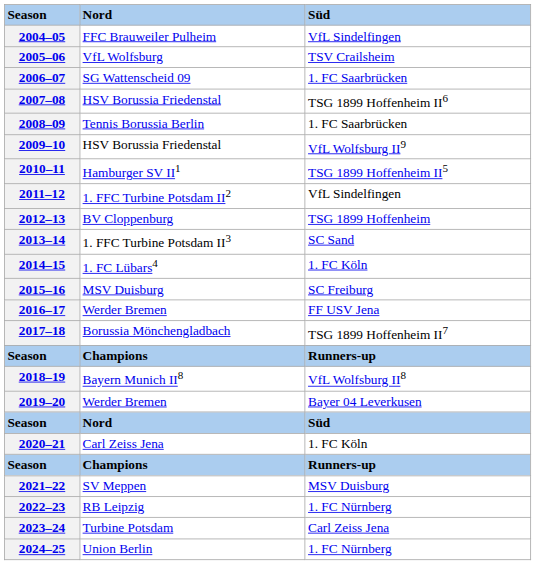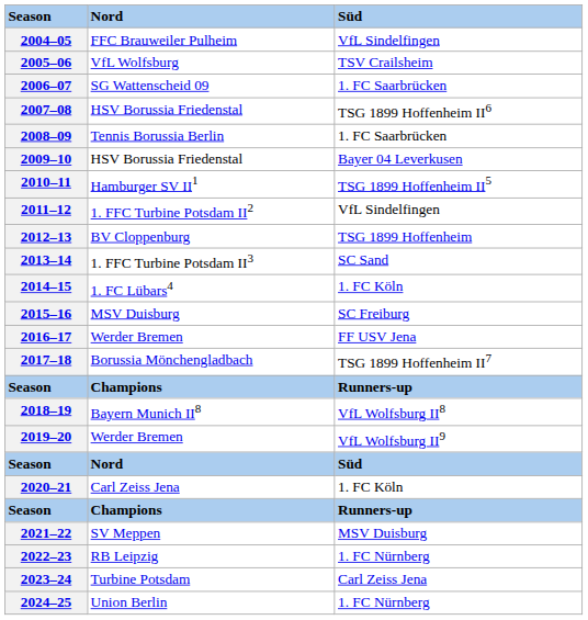 <table class="wikitable">
 <tr style="background-color:#ABCDEF">
 <td width="10%"><strong>Season</strong></td>
 <td width="30%"><strong>Nord</strong></td>
 <td width="30%"><strong>Süd</strong></td>
 </tr>
 <tr align="left" valign="top" bgcolor="#ffffff">
 <th><a href='#'>2004–05</a></th>
 <td><a href='#'>FFC Brauweiler Pulheim</a></td>
 <td><a href='#'>VfL Sindelfingen</a></td>
 </tr>
 <tr align="left" valign="top" bgcolor="#ffffff">
 <th><a href='#'>2005–06</a></th>
 <td><a href='#'>VfL Wolfsburg</a></td>
 <td><a href='#'>TSV Crailsheim</a></td>
 </tr>
 <tr align="left" valign="top" bgcolor="#ffffff">
 <th><a href='#'>2006–07</a></th>
 <td><a href='#'>SG Wattenscheid 09</a></td>
 <td><a href='#'>1. FC Saarbrücken</a></td>
 </tr>
 <tr align="left" valign="top" bgcolor="#ffffff">
 <th><a href='#'>2007–08</a></th>
 <td><a href='#'>HSV Borussia Friedenstal</a></td>
 <td>TSG 1899 Hoffenheim II<sup>6</sup></td>
 </tr>
 <tr align="left" valign="top" bgcolor="#ffffff">
 <th><a href='#'>2008–09</a></th>
 <td><a href='#'>Tennis Borussia Berlin</a></td>
 <td>1. FC Saarbrücken</td>
 </tr>
 <tr align="left" valign="top" bgcolor="#ffffff">
 <th><a href='#'>2009–10</a></th>
 <td>HSV Borussia Friedenstal</td>
-<td><a href='#'>VfL Wolfsburg II</a><sup>9</sup></td>
+<td><a href='#'>Bayer 04 Leverkusen</a></td>
 </tr>
 <tr align="left" valign="top" bgcolor="#ffffff">
 <th><a href='#'>2010–11</a></th>
 <td><a href='#'>Hamburger SV II</a><sup>1</sup></td>
 <td><a href='#'>TSG 1899 Hoffenheim II</a><sup>5</sup></td>
 </tr>
 <tr align="left" valign="top" bgcolor="#ffffff">
 <th><a href='#'>2011–12</a></th>
 <td><a href='#'>1. FFC Turbine Potsdam II</a><sup>2</sup></td>
 <td>VfL Sindelfingen</td>
 </tr>
 <tr align="left" valign="top" bgcolor="#ffffff">
 <th><a href='#'>2012–13</a></th>
 <td><a href='#'>BV Cloppenburg</a></td>
 <td><a href='#'>TSG 1899 Hoffenheim</a></td>
 </tr>
 <tr align="left" valign="top" bgcolor="#ffffff">
 <th><a href='#'>2013–14</a></th>
 <td>1. FFC Turbine Potsdam II<sup>3</sup></td>
 <td><a href='#'>SC Sand</a></td>
 </tr>
 <tr align="left" valign="top" bgcolor="#ffffff">
 <th><a href='#'>2014–15</a></th>
 <td><a href='#'>1. FC Lübars</a><sup>4</sup></td>
 <td><a href='#'>1. FC Köln</a></td>
 </tr>
 <tr align="left" valign="top" bgcolor="#ffffff">
 <th><a href='#'>2015–16</a></th>
 <td><a href='#'>MSV Duisburg</a></td>
 <td><a href='#'>SC Freiburg</a></td>
 </tr>
 <tr align="left" valign="top" bgcolor="#ffffff">
 <th><a href='#'>2016–17</a></th>
 <td><a href='#'>Werder Bremen</a></td>
 <td><a href='#'>FF USV Jena</a></td>
 </tr>
 <tr align="left" valign="top" bgcolor="#ffffff">
 <th><a href='#'>2017–18</a></th>
 <td><a href='#'>Borussia Mönchengladbach</a></td>
 <td>TSG 1899 Hoffenheim II<sup>7</sup></td>
 </tr>
 <tr style="background-color:#ABCDEF">
 <td width="10%"><strong>Season</strong></td>
 <td width="30%"><strong>Champions</strong></td>
 <td width="30%"><strong>Runners-up</strong></td>
 </tr>
 <tr align="left" valign="top" bgcolor="#ffffff">
 <th><a href='#'>2018–19</a></th>
 <td><a href='#'>Bayern Munich II</a><sup>8</sup></td>
 <td><a href='#'>VfL Wolfsburg II</a><sup>8</sup></td>
 </tr>
 <tr align="left" valign="top" bgcolor="#ffffff">
 <th><a href='#'>2019–20</a></th>
 <td><a href='#'>Werder Bremen</a></td>
-<td><a href='#'>Bayer 04 Leverkusen</a></td>
+<td><a href='#'>VfL Wolfsburg II</a><sup>9</sup></td>
 </tr>
 <tr style="background-color:#ABCDEF">
 <td width="10%"><strong>Season</strong></td>
 <td width="30%"><strong>Nord</strong></td>
 <td width="30%"><strong>Süd</strong></td>
 </tr>
 <tr align="left" valign="top" bgcolor="#ffffff">
 <th><a href='#'>2020–21</a></th>
 <td><a href='#'>Carl Zeiss Jena</a></td>
 <td>1. FC Köln</td>
 </tr>
 <tr style="background-color:#ABCDEF">
 <td width="10%"><strong>Season</strong></td>
 <td width="30%"><strong>Champions</strong></td>
 <td width="30%"><strong>Runners-up</strong></td>
 </tr>
 <tr align="left" valign="top" bgcolor="#ffffff">
 <th><a href='#'>2021–22</a></th>
 <td><a href='#'>SV Meppen</a></td>
 <td><a href='#'>MSV Duisburg</a></td>
 </tr>
 <tr align="left" valign="top" bgcolor="#ffffff">
 <th><a href='#'>2022–23</a></th>
 <td><a href='#'>RB Leipzig</a></td>
 <td><a href='#'>1. FC Nürnberg</a></td>
 </tr>
 <tr align="left" valign="top" bgcolor="#ffffff">
 <th><a href='#'>2023–24</a></th>
 <td><a href='#'>Turbine Potsdam</a></td>
 <td><a href='#'>Carl Zeiss Jena</a></td>
 </tr>
 <tr align="left" valign="top" bgcolor="#ffffff">
 <th><a href='#'>2024–25</a></th>
 <td><a href='#'>Union Berlin</a></td>
 <td><a href='#'>1. FC Nürnberg</a></td>
 </tr>
 </table>
